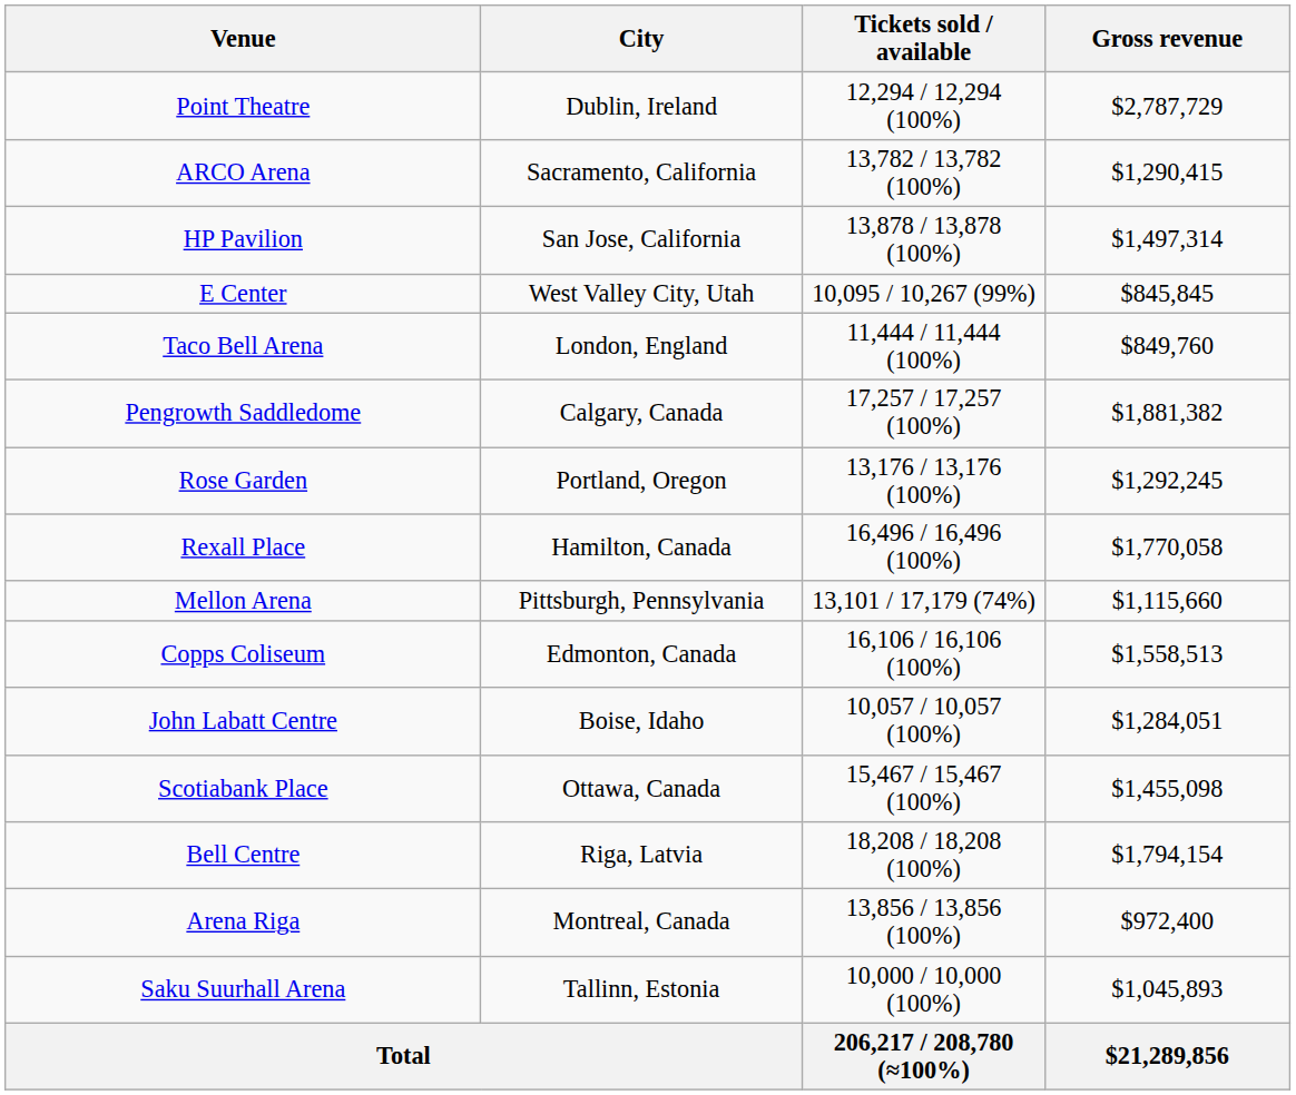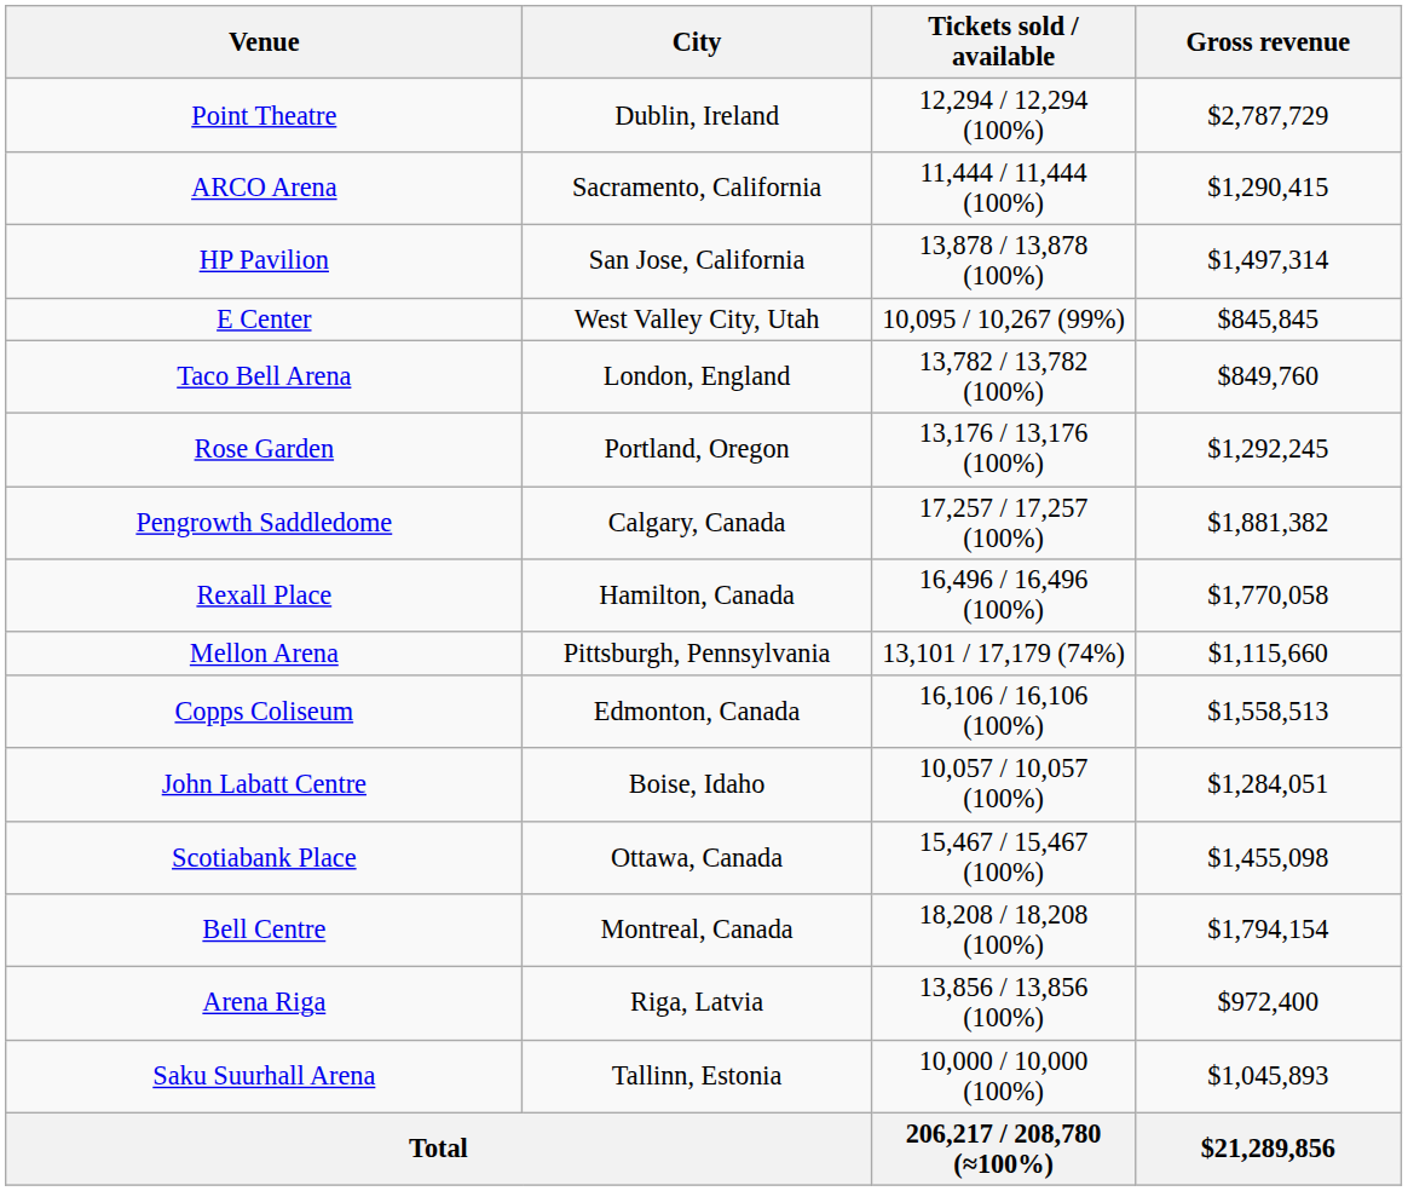 <table class="wikitable" style="text-align:center">
 <tr>
 <th style="width:300px;">Venue</th>
 <th style="width:200px;">City</th>
 <th style="width:150px;">Tickets sold / available</th>
 <th style="width:150px;">Gross revenue</th>
 </tr>
 <tr>
 <td><a href='#'>Point Theatre</a></td>
 <td>Dublin, Ireland</td>
 <td>12,294 / 12,294 (100%)</td>
 <td>$2,787,729</td>
 </tr>
 <tr>
 <td><a href='#'>ARCO Arena</a></td>
 <td>Sacramento, California</td>
-<td>13,782 / 13,782 (100%)</td>
+<td>11,444 / 11,444 (100%)</td>
 <td>$1,290,415</td>
 </tr>
 <tr>
 <td><a href='#'>HP Pavilion</a></td>
 <td>San Jose, California</td>
 <td>13,878 / 13,878 (100%)</td>
 <td>$1,497,314</td>
 </tr>
 <tr>
 <td><a href='#'>E Center</a></td>
 <td>West Valley City, Utah</td>
 <td>10,095 / 10,267 (99%)</td>
 <td>$845,845</td>
 </tr>
 <tr>
 <td><a href='#'>Taco Bell Arena</a></td>
 <td>London, England</td>
-<td>11,444 / 11,444 (100%)</td>
+<td>13,782 / 13,782 (100%)</td>
 <td>$849,760</td>
+</tr>
+<tr>
+<td><a href='#'>Rose Garden</a></td>
+<td>Portland, Oregon</td>
+<td>13,176 / 13,176 (100%)</td>
+<td>$1,292,245</td>
 </tr>
 <tr>
 <td><a href='#'>Pengrowth Saddledome</a></td>
 <td>Calgary, Canada</td>
 <td>17,257 / 17,257 (100%)</td>
 <td>$1,881,382</td>
-</tr>
-<tr>
-<td><a href='#'>Rose Garden</a></td>
-<td>Portland, Oregon</td>
-<td>13,176 / 13,176 (100%)</td>
-<td>$1,292,245</td>
 </tr>
 <tr>
 <td><a href='#'>Rexall Place</a></td>
 <td>Hamilton, Canada</td>
 <td>16,496 / 16,496 (100%)</td>
 <td>$1,770,058</td>
 </tr>
 <tr>
 <td><a href='#'>Mellon Arena</a></td>
 <td>Pittsburgh, Pennsylvania</td>
 <td>13,101 / 17,179 (74%)</td>
 <td>$1,115,660</td>
 </tr>
 <tr>
 <td><a href='#'>Copps Coliseum</a></td>
 <td>Edmonton, Canada</td>
 <td>16,106 / 16,106 (100%)</td>
 <td>$1,558,513</td>
 </tr>
 <tr>
 <td><a href='#'>John Labatt Centre</a></td>
 <td>Boise, Idaho</td>
 <td>10,057 / 10,057 (100%)</td>
 <td>$1,284,051</td>
 </tr>
 <tr>
 <td><a href='#'>Scotiabank Place</a></td>
 <td>Ottawa, Canada</td>
 <td>15,467 / 15,467 (100%)</td>
 <td>$1,455,098</td>
 </tr>
 <tr>
 <td><a href='#'>Bell Centre</a></td>
-<td>Riga, Latvia</td>
+<td>Montreal, Canada</td>
 <td>18,208 / 18,208 (100%)</td>
 <td>$1,794,154</td>
 </tr>
 <tr>
 <td><a href='#'>Arena Riga</a></td>
-<td>Montreal, Canada</td>
+<td>Riga, Latvia</td>
 <td>13,856 / 13,856 (100%)</td>
 <td>$972,400</td>
 </tr>
 <tr>
 <td><a href='#'>Saku Suurhall Arena</a></td>
 <td>Tallinn, Estonia</td>
 <td>10,000 / 10,000 (100%)</td>
 <td>$1,045,893</td>
 </tr>
 <tr>
 <th colspan="2">Total</th>
 <th>206,217 / 208,780 (≈100%)</th>
 <th>$21,289,856</th>
 </tr>
 </table>
